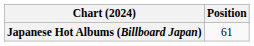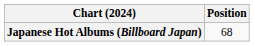 <table class="wikitable plainrowheaders" style="text-align:center">
 <tr>
 <th scope="col">Chart (2024)</th>
 <th scope="col">Position</th>
 </tr>
 <tr>
 <th scope="row">Japanese Hot Albums (<em>Billboard Japan</em>)</th>
-<td>61</td>
+<td>68</td>
 </tr>
 </table>
